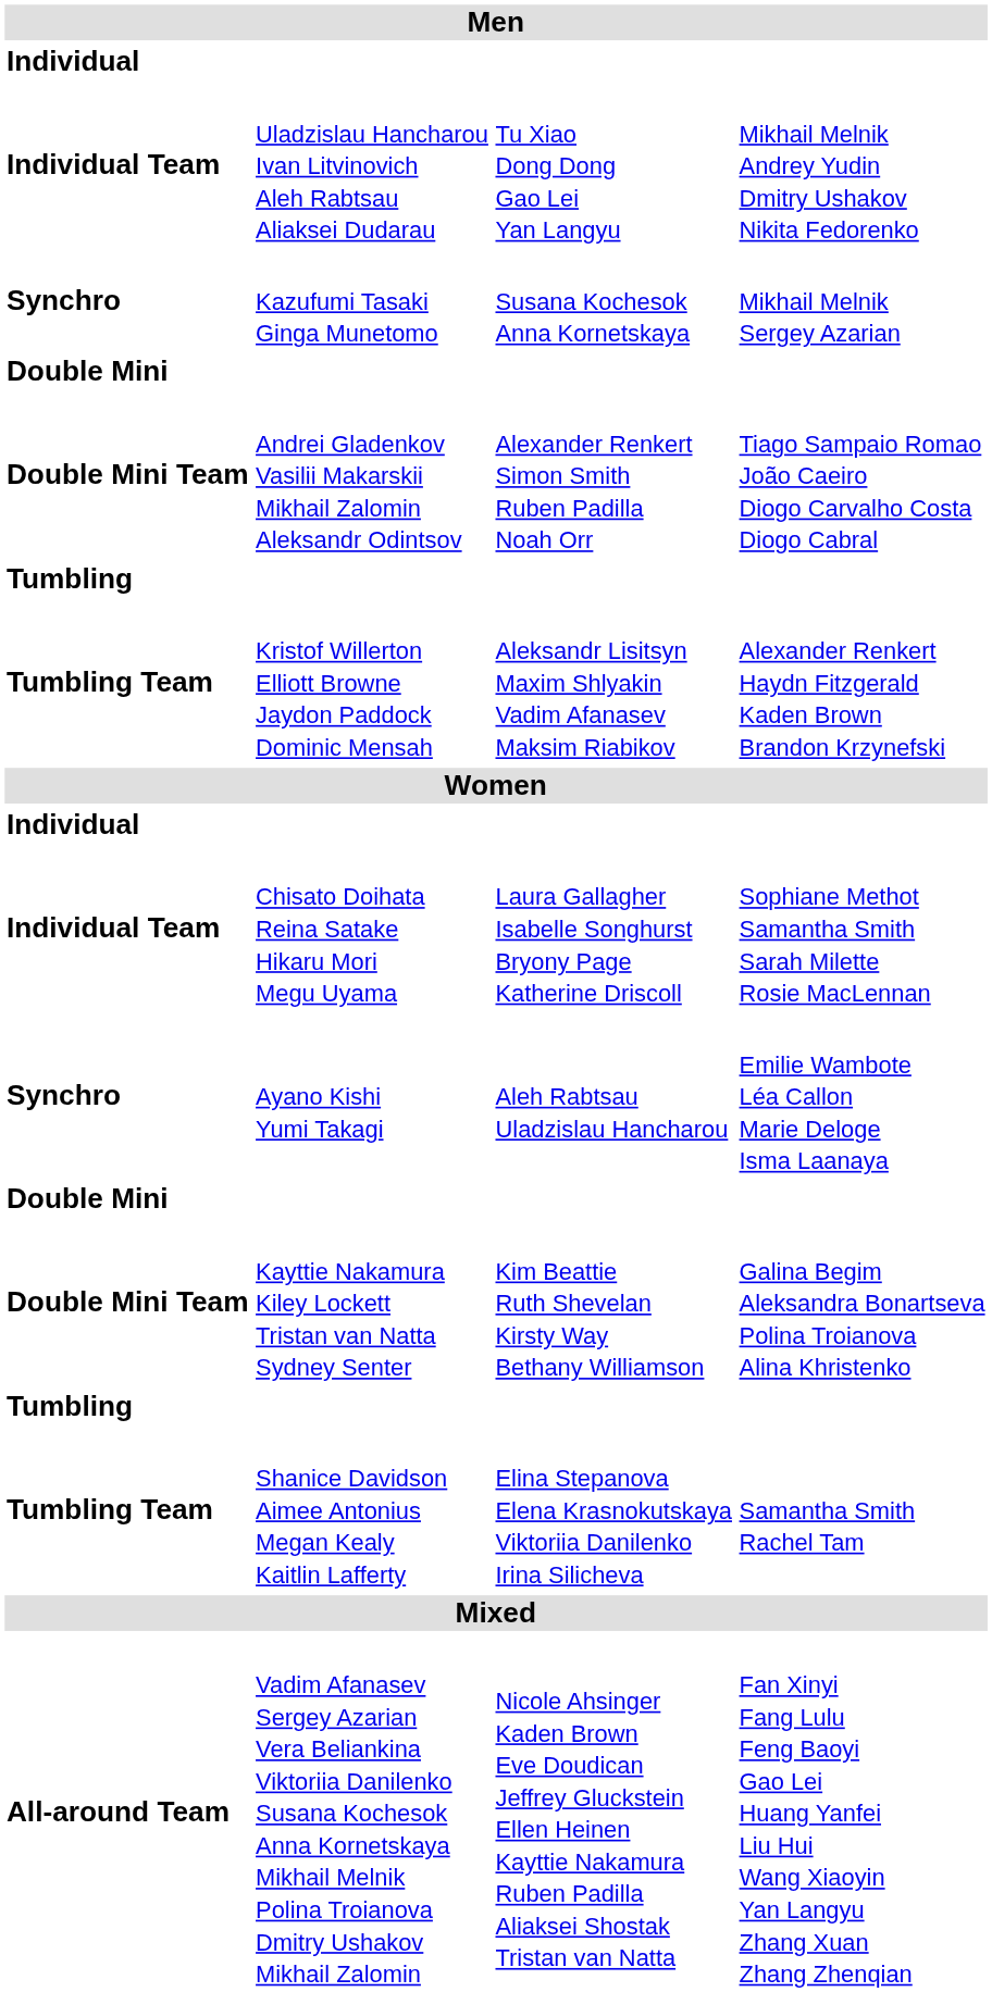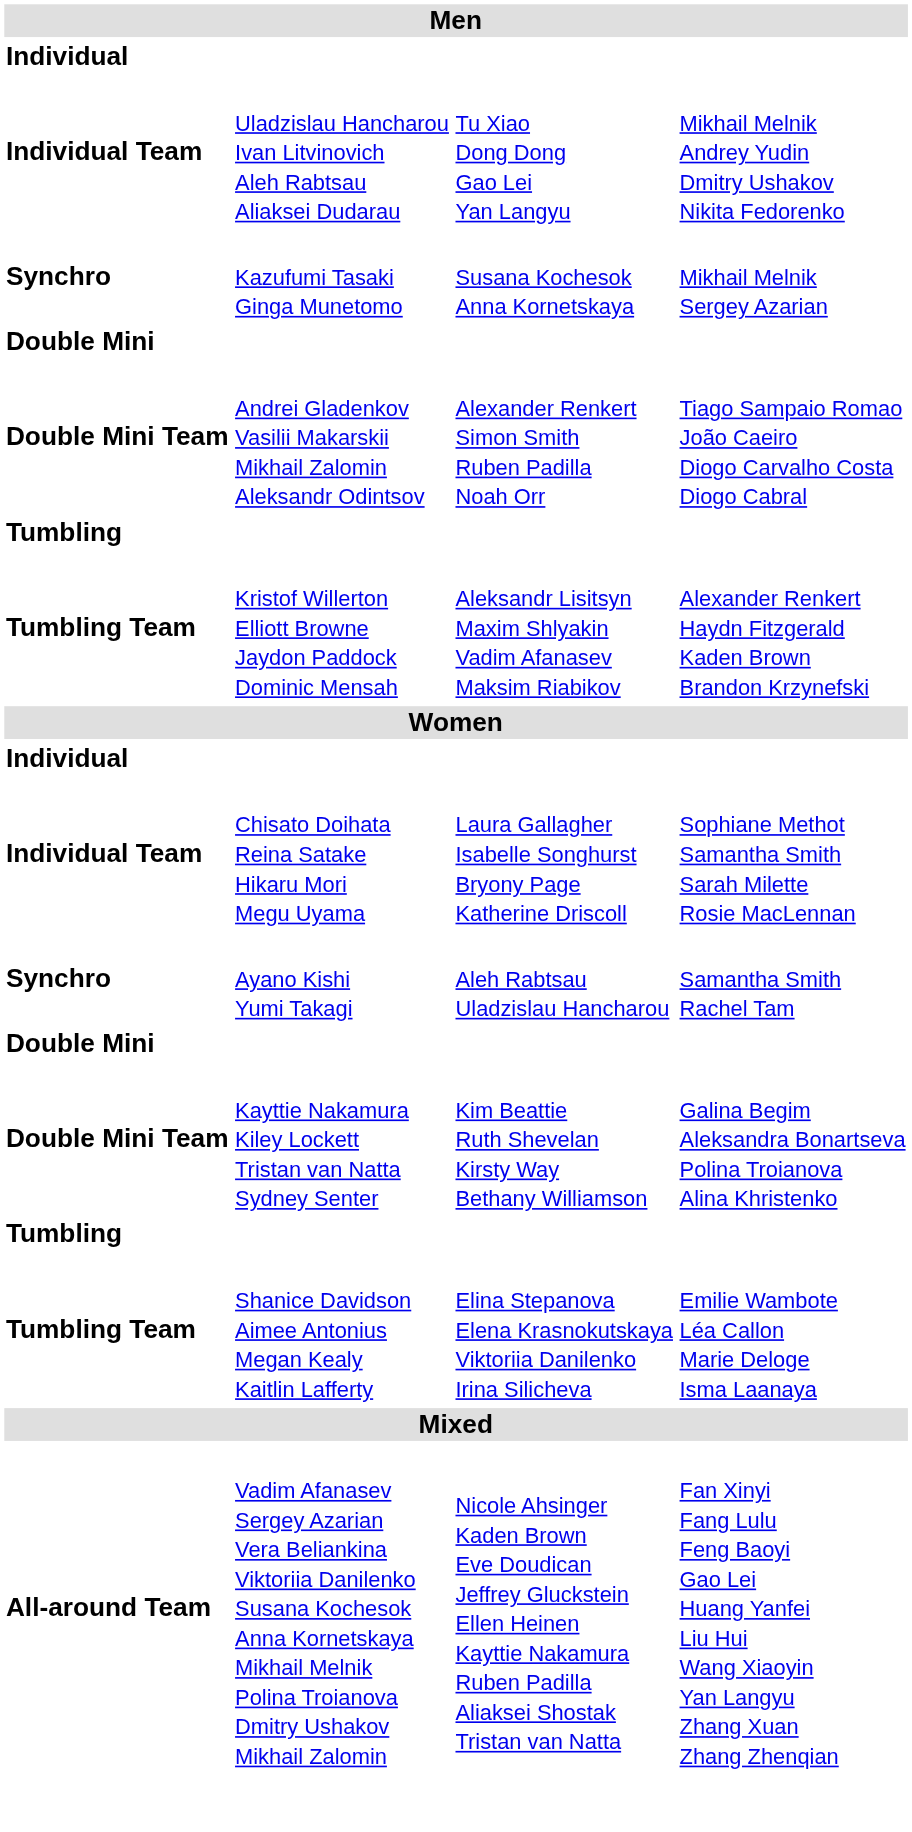 <table>
 <tr bgcolor="DFDFDF">
 <td colspan="4" align="center"><strong>Men</strong></td>
 </tr>
 <tr>
 <th scope=row style="text-align:left">Individual</th>
 <td></td>
 <td></td>
 <td></td>
 </tr>
 <tr>
 <th scope=row style="text-align:left">Individual Team</th>
 <td><br><small><a href='#'>Uladzislau Hancharou</a><br><a href='#'>Ivan Litvinovich</a><br><a href='#'>Aleh Rabtsau</a><br><a href='#'>Aliaksei Dudarau</a></small></td>
 <td><br><small><a href='#'>Tu Xiao</a><br><a href='#'>Dong Dong</a><br><a href='#'>Gao Lei</a><br><a href='#'>Yan Langyu</a></small></td>
 <td><br><small><a href='#'>Mikhail Melnik</a><br><a href='#'>Andrey Yudin</a><br><a href='#'>Dmitry Ushakov</a><br><a href='#'>Nikita Fedorenko</a></small></td>
 </tr>
 <tr>
 <th scope=row style="text-align:left">Synchro</th>
 <td><br><small><a href='#'>Kazufumi Tasaki</a><br><a href='#'>Ginga Munetomo</a></small></td>
 <td><br><small><a href='#'>Susana Kochesok</a><br><a href='#'>Anna Kornetskaya</a></small></td>
 <td><br><small><a href='#'>Mikhail Melnik</a><br><a href='#'>Sergey Azarian</a></small></td>
 </tr>
 <tr>
 <th scope=row style="text-align:left">Double Mini</th>
 <td></td>
 <td></td>
 <td></td>
 </tr>
 <tr>
 <th scope=row style="text-align:left">Double Mini Team</th>
 <td><br><small><a href='#'>Andrei Gladenkov</a><br><a href='#'>Vasilii Makarskii</a><br><a href='#'>Mikhail Zalomin</a><br><a href='#'>Aleksandr Odintsov</a></small></td>
 <td><br><small><a href='#'>Alexander Renkert</a><br><a href='#'>Simon Smith</a><br><a href='#'>Ruben Padilla</a><br><a href='#'>Noah Orr</a></small></td>
 <td><br><small><a href='#'>Tiago Sampaio Romao</a><br><a href='#'>João Caeiro</a><br><a href='#'>Diogo Carvalho Costa</a><br><a href='#'>Diogo Cabral</a></small></td>
 </tr>
 <tr>
 <th scope=row style="text-align:left">Tumbling</th>
 <td></td>
 <td></td>
 <td></td>
 </tr>
 <tr>
 <th scope=row style="text-align:left">Tumbling Team</th>
 <td><br><small><a href='#'>Kristof Willerton</a><br><a href='#'>Elliott Browne</a><br><a href='#'>Jaydon Paddock</a><br><a href='#'>Dominic Mensah</a></small></td>
 <td><br><small><a href='#'>Aleksandr Lisitsyn</a><br><a href='#'>Maxim Shlyakin</a><br><a href='#'>Vadim Afanasev</a><br><a href='#'>Maksim Riabikov</a></small></td>
 <td><br><small><a href='#'>Alexander Renkert</a><br><a href='#'>Haydn Fitzgerald</a><br><a href='#'>Kaden Brown</a><br><a href='#'>Brandon Krzynefski</a></small></td>
 </tr>
 <tr bgcolor="DFDFDF">
 <td colspan="4" align="center"><strong>Women</strong></td>
 </tr>
 <tr>
 <th scope=row style="text-align:left">Individual</th>
 <td></td>
 <td></td>
 <td></td>
 </tr>
 <tr>
 <th scope=row style="text-align:left">Individual Team</th>
 <td><br><small><a href='#'>Chisato Doihata</a><br><a href='#'>Reina Satake</a><br><a href='#'>Hikaru Mori</a><br><a href='#'>Megu Uyama</a></small></td>
 <td><br><small><a href='#'>Laura Gallagher</a><br><a href='#'>Isabelle Songhurst</a><br><a href='#'>Bryony Page</a><br><a href='#'>Katherine Driscoll</a></small></td>
 <td><br><small><a href='#'>Sophiane Methot</a><br><a href='#'>Samantha Smith</a><br><a href='#'>Sarah Milette</a><br><a href='#'>Rosie MacLennan</a></small></td>
 </tr>
 <tr>
 <th scope=row style="text-align:left">Synchro</th>
 <td><br><small><a href='#'>Ayano Kishi</a><br><a href='#'>Yumi Takagi</a></small></td>
 <td><br><small><a href='#'>Aleh Rabtsau</a><br><a href='#'>Uladzislau Hancharou</a></small></td>
-<td><br><small><a href='#'>Emilie Wambote</a><br><a href='#'>Léa Callon</a><br><a href='#'>Marie Deloge</a><br><a href='#'>Isma Laanaya</a></small></td>
+<td><br><small><a href='#'>Samantha Smith</a><br><a href='#'>Rachel Tam</a></small></td>
 </tr>
 <tr>
 <th scope=row style="text-align:left">Double Mini</th>
 <td></td>
 <td></td>
 <td></td>
 </tr>
 <tr>
 <th scope=row style="text-align:left">Double Mini Team</th>
 <td><br><small><a href='#'>Kayttie Nakamura</a><br><a href='#'>Kiley Lockett</a><br><a href='#'>Tristan van Natta</a><br><a href='#'>Sydney Senter</a></small></td>
 <td><br><small><a href='#'>Kim Beattie</a><br><a href='#'>Ruth Shevelan</a><br><a href='#'>Kirsty Way</a><br><a href='#'>Bethany Williamson</a></small></td>
 <td><br><small><a href='#'>Galina Begim</a><br><a href='#'>Aleksandra Bonartseva</a><br><a href='#'>Polina Troianova</a><br><a href='#'>Alina Khristenko</a></small></td>
 </tr>
 <tr>
 <th scope=row style="text-align:left">Tumbling</th>
 <td></td>
 <td></td>
 <td></td>
 </tr>
 <tr>
 <th scope=row style="text-align:left">Tumbling Team</th>
 <td><br><small><a href='#'>Shanice Davidson</a><br><a href='#'>Aimee Antonius</a><br><a href='#'>Megan Kealy</a><br><a href='#'>Kaitlin Lafferty</a></small></td>
 <td><br><small><a href='#'>Elina Stepanova</a><br><a href='#'>Elena Krasnokutskaya</a><br><a href='#'>Viktoriia Danilenko</a><br><a href='#'>Irina Silicheva</a></small></td>
-<td><br><small><a href='#'>Samantha Smith</a><br><a href='#'>Rachel Tam</a></small></td>
+<td><br><small><a href='#'>Emilie Wambote</a><br><a href='#'>Léa Callon</a><br><a href='#'>Marie Deloge</a><br><a href='#'>Isma Laanaya</a></small></td>
 </tr>
 <tr bgcolor="DFDFDF">
 <td colspan="4" align="center"><strong>Mixed</strong></td>
 </tr>
 <tr>
 <th scope=row style="text-align:left">All-around Team</th>
 <td><br><small><a href='#'>Vadim Afanasev</a><br><a href='#'>Sergey Azarian</a><br><a href='#'>Vera Beliankina</a><br><a href='#'>Viktoriia Danilenko</a><br><a href='#'>Susana Kochesok</a><br><a href='#'>Anna Kornetskaya</a><br><a href='#'>Mikhail Melnik</a><br><a href='#'>Polina Troianova</a><br><a href='#'>Dmitry Ushakov</a><br><a href='#'>Mikhail Zalomin</a></small></td>
 <td><br><small><a href='#'>Nicole Ahsinger</a><br><a href='#'>Kaden Brown</a><br><a href='#'>Eve Doudican</a><br><a href='#'>Jeffrey Gluckstein</a><br><a href='#'>Ellen Heinen</a><br><a href='#'>Kayttie Nakamura</a><br><a href='#'>Ruben Padilla</a><br><a href='#'>Aliaksei Shostak</a><br><a href='#'>Tristan van Natta</a></small></td>
 <td><br><small><a href='#'>Fan Xinyi</a><br><a href='#'>Fang Lulu</a><br><a href='#'>Feng Baoyi</a><br><a href='#'>Gao Lei</a><br><a href='#'>Huang Yanfei</a><br><a href='#'>Liu Hui</a><br><a href='#'>Wang Xiaoyin</a><br><a href='#'>Yan Langyu</a><br><a href='#'>Zhang Xuan</a><br><a href='#'>Zhang Zhenqian</a><br></small></td>
 </tr>
 <tr>
 </tr>
 </table>
